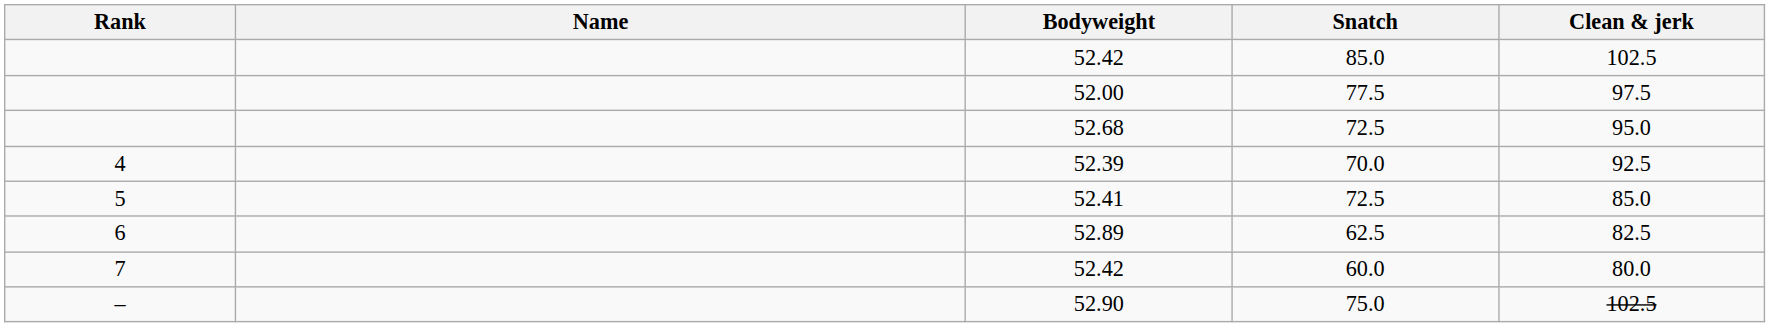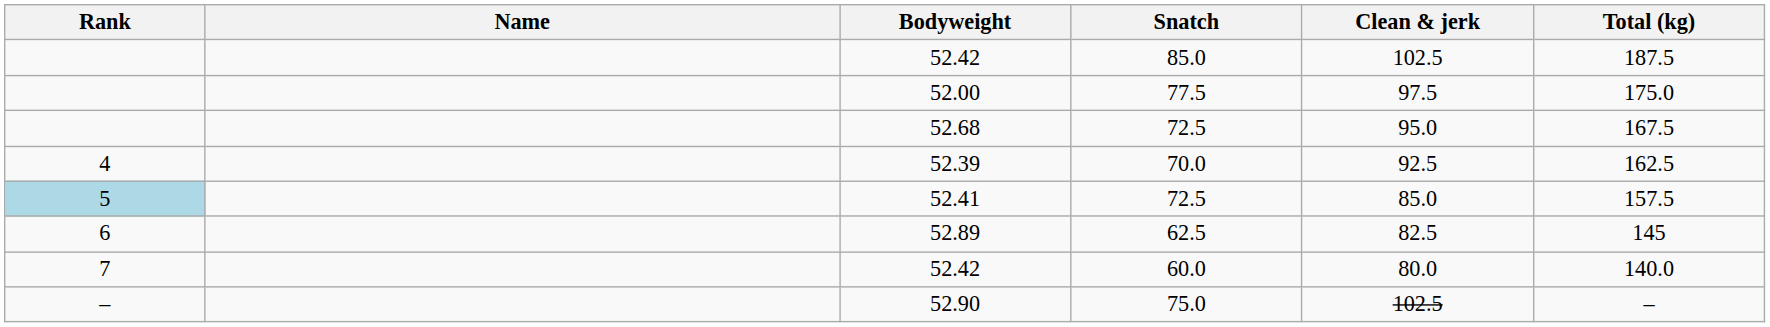 <table class="wikitable" style="text-align:center; font-size:100%;" width="80%">
 <tr>
 <th style="width:6em;">Rank</th>
 <th style="width:20em;">Name</th>
 <th style="width:7em;">Bodyweight</th>
 <th style="width:7em;">Snatch</th>
 <th style="width:7em;">Clean & jerk</th>
+<th style="width:7em;">Total (kg)</th>
 </tr>
 <tr>
 <td></td>
 <td align=left></td>
 <td>52.42</td>
 <td>85.0</td>
 <td>102.5</td>
+<td>187.5</td>
 </tr>
 <tr>
 <td></td>
 <td align=left></td>
 <td>52.00</td>
 <td>77.5</td>
 <td>97.5</td>
+<td>175.0</td>
 </tr>
 <tr>
 <td></td>
 <td align=left></td>
 <td>52.68</td>
 <td>72.5</td>
 <td>95.0</td>
+<td>167.5</td>
 </tr>
 <tr>
 <td>4</td>
 <td align=left></td>
 <td>52.39</td>
 <td>70.0</td>
 <td>92.5</td>
+<td>162.5</td>
 </tr>
 <tr>
-<td>5</td>
+<td style="background: lightblue;">5</td>
 <td align=left></td>
 <td>52.41</td>
 <td>72.5</td>
 <td>85.0</td>
+<td>157.5</td>
 </tr>
 <tr>
 <td>6</td>
 <td align=left></td>
 <td>52.89</td>
 <td>62.5</td>
 <td>82.5</td>
+<td>145</td>
 </tr>
 <tr>
 <td>7</td>
 <td align=left></td>
 <td>52.42</td>
 <td>60.0</td>
 <td>80.0</td>
+<td>140.0</td>
 </tr>
 <tr>
 <td>–</td>
 <td align=left></td>
 <td>52.90</td>
 <td>75.0</td>
 <td><s>102.5</s></td>
+<td>–</td>
 </tr>
 </table>
